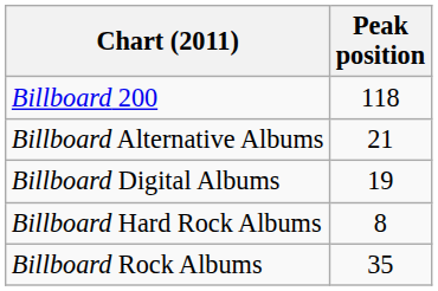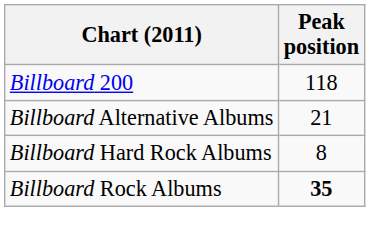 <table class="wikitable">
 <tr>
 <th>Chart (2011)</th>
 <th>Peak<br>position</th>
 </tr>
 <tr>
 <td><a href='#'><em>Billboard</em> 200</a></td>
 <td style="text-align:center;">118</td>
 </tr>
 <tr>
 <td><em>Billboard</em> Alternative Albums</td>
 <td style="text-align:center;">21</td>
 </tr>
 <tr>
-<td><em>Billboard</em> Digital Albums</td>
-<td style="text-align:center;">19</td>
-</tr>
-<tr>
 <td><em>Billboard</em> Hard Rock Albums</td>
 <td style="text-align:center;">8</td>
 </tr>
 <tr>
 <td><em>Billboard</em> Rock Albums</td>
-<td style="text-align:center;">35</td>
+<td style="text-align:center;"><strong>35</strong></td>
 </tr>
 </table>
